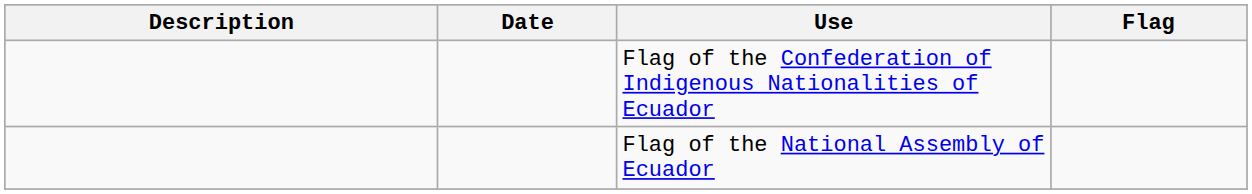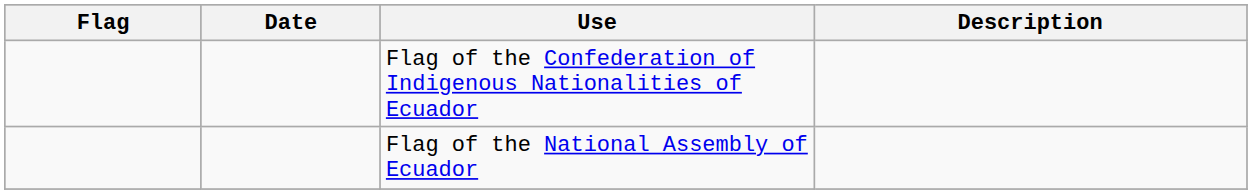 <table class="wikitable">
 <tr>
-<th style="width:250px;">Description</th>
+<th style="width:110px;">Flag</th>
 <th style="width:100px;">Date</th>
 <th style="width:250px;">Use</th>
-<th style="width:110px;">Flag</th>
+<th style="width:250px;">Description</th>
 </tr>
 <tr>
 <td></td>
 <td></td>
 <td>Flag of the <a href='#'>Confederation of Indigenous Nationalities of Ecuador</a></td>
 <td></td>
 </tr>
 <tr>
 <td></td>
 <td></td>
 <td>Flag of the <a href='#'>National Assembly of Ecuador</a></td>
 <td></td>
 </tr>
 </table>
